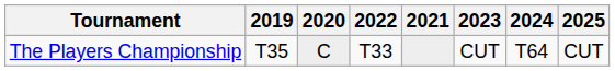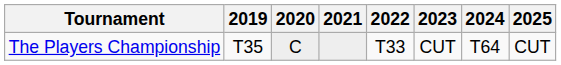 <table class="wikitable" style="font-size:95%;text-align:center;">
 <tr>
 <th>Tournament</th>
 <th>2019</th>
 <th>2020</th>
+<th>2021</th>
 <th>2022</th>
-<th>2021</th>
 <th>2023</th>
 <th>2024</th>
 <th>2025</th>
 </tr>
 <tr>
 <td align=left><a href='#'>The Players Championship</a></td>
 <td>T35</td>
 <td style="background:#eeeeee;">C</td>
+<td style="background:#eeeeee;"></td>
 <td>T33</td>
-<td style="background:#eeeeee;"></td>
 <td>CUT</td>
 <td>T64</td>
 <td>CUT</td>
 </tr>
 </table>
